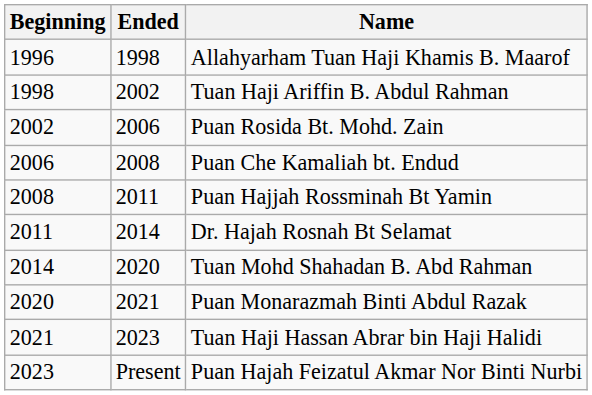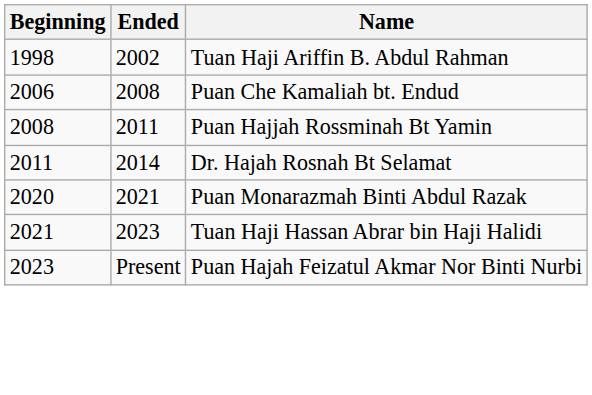 <table class="wikitable">
 <tr>
 <th>Beginning</th>
 <th>Ended</th>
 <th>Name</th>
 </tr>
 <tr>
-<td>1996</td>
-<td>1998</td>
-<td>Allahyarham Tuan Haji Khamis B. Maarof</td>
-</tr>
-<tr>
 <td>1998</td>
 <td>2002</td>
 <td>Tuan Haji Ariffin B. Abdul Rahman</td>
-</tr>
-<tr>
-<td>2002</td>
-<td>2006</td>
-<td>Puan Rosida Bt. Mohd. Zain</td>
 </tr>
 <tr>
 <td>2006</td>
 <td>2008</td>
 <td>Puan Che Kamaliah bt. Endud</td>
 </tr>
 <tr>
 <td>2008</td>
 <td>2011</td>
 <td>Puan Hajjah Rossminah Bt Yamin</td>
 </tr>
 <tr>
 <td>2011</td>
 <td>2014</td>
 <td>Dr. Hajah Rosnah Bt Selamat</td>
 </tr>
 <tr>
-<td>2014</td>
-<td>2020</td>
-<td>Tuan Mohd Shahadan B. Abd Rahman</td>
-</tr>
-<tr>
 <td>2020</td>
 <td>2021</td>
 <td>Puan Monarazmah Binti Abdul Razak</td>
 </tr>
 <tr>
 <td>2021</td>
 <td>2023</td>
 <td>Tuan Haji Hassan Abrar bin Haji Halidi</td>
 </tr>
 <tr>
 <td>2023</td>
 <td>Present</td>
 <td>Puan Hajah Feizatul Akmar Nor Binti Nurbi</td>
 </tr>
 </table>
